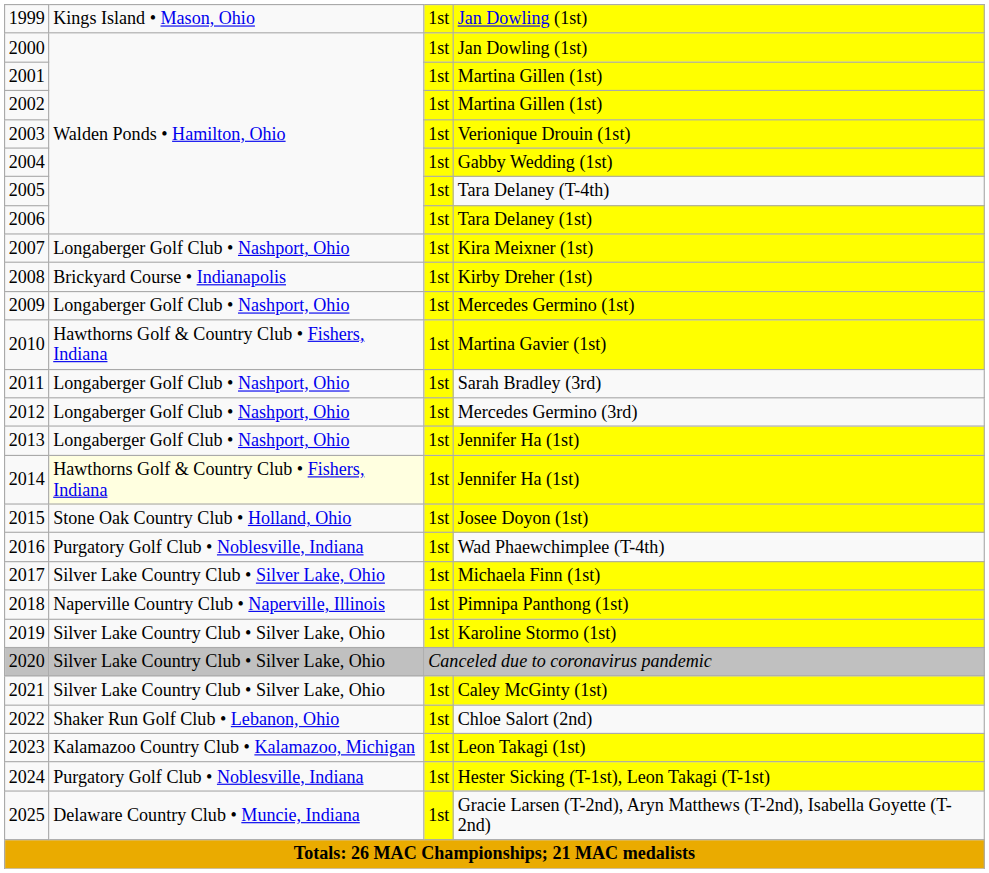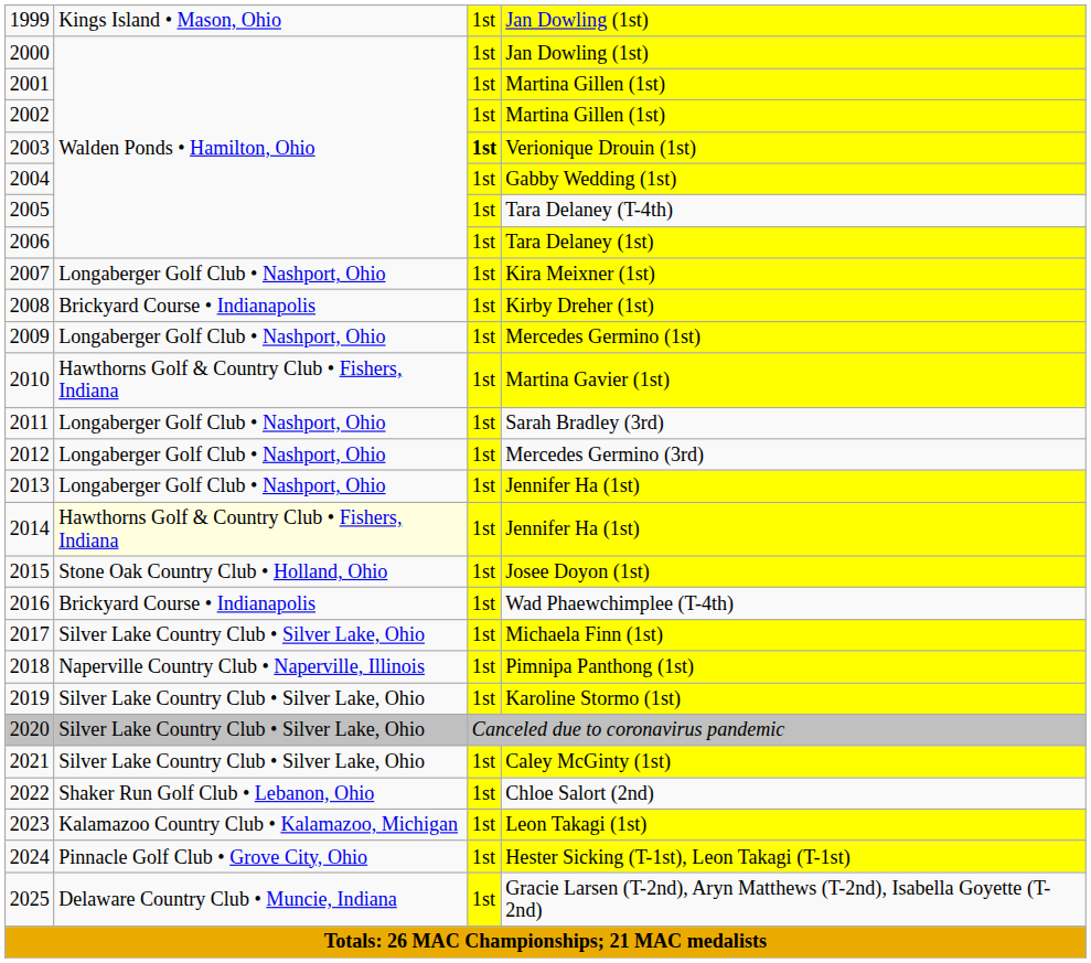 <table class="wikitable">
 <tr>
 <td>1999</td>
 <td>Kings Island • <a href='#'>Mason, Ohio</a></td>
 <td style="background: yellow">1st</td>
 <td style="background: yellow"><a href='#'>Jan Dowling</a> (1st)</td>
 </tr>
 <tr>
 <td>2000</td>
 <td rowspan="7">Walden Ponds • <a href='#'>Hamilton, Ohio</a></td>
 <td style="background: yellow">1st</td>
 <td style="background: yellow">Jan Dowling (1st)</td>
 </tr>
 <tr>
 <td>2001</td>
 <td style="background: yellow">1st</td>
 <td style="background: yellow">Martina Gillen (1st)</td>
 </tr>
 <tr>
 <td>2002</td>
 <td style="background: yellow">1st</td>
 <td style="background: yellow">Martina Gillen (1st)</td>
 </tr>
 <tr>
 <td>2003</td>
-<td style="background: yellow">1st</td>
+<td style="background: yellow"><strong>1st</strong></td>
 <td style="background: yellow">Verionique Drouin (1st)</td>
 </tr>
 <tr>
 <td>2004</td>
 <td style="background: yellow">1st</td>
 <td style="background: yellow">Gabby Wedding (1st)</td>
 </tr>
 <tr>
 <td>2005</td>
 <td style="background: yellow">1st</td>
 <td>Tara Delaney (T-4th)</td>
 </tr>
 <tr>
 <td>2006</td>
 <td style="background: yellow">1st</td>
 <td style="background: yellow">Tara Delaney (1st)</td>
 </tr>
 <tr>
 <td>2007</td>
 <td>Longaberger Golf Club • <a href='#'>Nashport, Ohio</a></td>
 <td style="background: yellow">1st</td>
 <td style="background: yellow">Kira Meixner (1st)</td>
 </tr>
 <tr>
 <td>2008</td>
 <td>Brickyard Course • <a href='#'>Indianapolis</a></td>
 <td style="background: yellow">1st</td>
 <td style="background: yellow">Kirby Dreher (1st)</td>
 </tr>
 <tr>
 <td>2009</td>
 <td>Longaberger Golf Club • <a href='#'>Nashport, Ohio</a></td>
 <td style="background: yellow">1st</td>
 <td style="background: yellow">Mercedes Germino (1st)</td>
 </tr>
 <tr>
 <td>2010</td>
 <td>Hawthorns Golf & Country Club • <a href='#'>Fishers, Indiana</a></td>
 <td style="background: yellow">1st</td>
 <td style="background: yellow">Martina Gavier (1st)</td>
 </tr>
 <tr>
 <td>2011</td>
 <td>Longaberger Golf Club • <a href='#'>Nashport, Ohio</a></td>
 <td style="background: yellow">1st</td>
 <td>Sarah Bradley (3rd)</td>
 </tr>
 <tr>
 <td>2012</td>
 <td>Longaberger Golf Club • <a href='#'>Nashport, Ohio</a></td>
 <td style="background: yellow">1st</td>
 <td>Mercedes Germino (3rd)</td>
 </tr>
 <tr>
 <td>2013</td>
 <td>Longaberger Golf Club • <a href='#'>Nashport, Ohio</a></td>
 <td style="background: yellow">1st</td>
 <td style="background: yellow">Jennifer Ha (1st)</td>
 </tr>
 <tr>
 <td>2014</td>
 <td style="background: lightyellow;">Hawthorns Golf & Country Club • <a href='#'>Fishers, Indiana</a></td>
 <td style="background: yellow">1st</td>
 <td style="background: yellow">Jennifer Ha (1st)</td>
 </tr>
 <tr>
 <td>2015</td>
 <td>Stone Oak Country Club • <a href='#'>Holland, Ohio</a></td>
 <td style="background: yellow">1st</td>
 <td style="background: yellow">Josee Doyon (1st)</td>
 </tr>
 <tr>
 <td>2016</td>
-<td>Purgatory Golf Club • <a href='#'>Noblesville, Indiana</a></td>
+<td>Brickyard Course • <a href='#'>Indianapolis</a></td>
 <td style="background: yellow">1st</td>
 <td>Wad Phaewchimplee (T-4th)</td>
 </tr>
 <tr>
 <td>2017</td>
 <td>Silver Lake Country Club • <a href='#'>Silver Lake, Ohio</a></td>
 <td style="background: yellow">1st</td>
 <td style="background: yellow">Michaela Finn (1st)</td>
 </tr>
 <tr>
 <td>2018</td>
 <td>Naperville Country Club • <a href='#'>Naperville, Illinois</a></td>
 <td style="background: yellow">1st</td>
 <td style="background: yellow">Pimnipa Panthong (1st)</td>
 </tr>
 <tr>
 <td>2019</td>
 <td>Silver Lake Country Club • Silver Lake, Ohio</td>
 <td style="background: yellow">1st</td>
 <td style="background: yellow">Karoline Stormo (1st)</td>
 </tr>
 <tr>
 <td style="background: silver">2020</td>
 <td style="background: silver">Silver Lake Country Club • Silver Lake, Ohio</td>
 <td colspan=2 style="background: silver"><em>Canceled due to coronavirus pandemic</em></td>
 </tr>
 <tr>
 <td>2021</td>
 <td>Silver Lake Country Club • Silver Lake, Ohio</td>
 <td style="background: yellow">1st</td>
 <td style="background: yellow">Caley McGinty (1st)</td>
 </tr>
 <tr>
 <td>2022</td>
 <td>Shaker Run Golf Club • <a href='#'>Lebanon, Ohio</a></td>
 <td style="background: yellow">1st</td>
 <td>Chloe Salort (2nd)</td>
 </tr>
 <tr>
 <td>2023</td>
 <td>Kalamazoo Country Club • <a href='#'>Kalamazoo, Michigan</a></td>
 <td style="background: yellow">1st</td>
 <td style="background: yellow">Leon Takagi (1st)</td>
 </tr>
 <tr>
 <td>2024</td>
-<td>Purgatory Golf Club • <a href='#'>Noblesville, Indiana</a></td>
+<td>Pinnacle Golf Club • <a href='#'>Grove City, Ohio</a></td>
 <td style="background: yellow">1st</td>
 <td style="background: yellow">Hester Sicking (T-1st), Leon Takagi (T-1st)</td>
 </tr>
 <tr>
 <td>2025</td>
 <td>Delaware Country Club • <a href='#'>Muncie, Indiana</a></td>
 <td style="background: yellow">1st</td>
 <td>Gracie Larsen (T-2nd), Aryn Matthews (T-2nd), Isabella Goyette (T-2nd)</td>
 </tr>
 <tr>
 <th colspan="4" style="background:#eaab00;"><strong>Totals: 26 MAC Championships; 21 MAC medalists</strong></th>
 </tr>
 </table>
